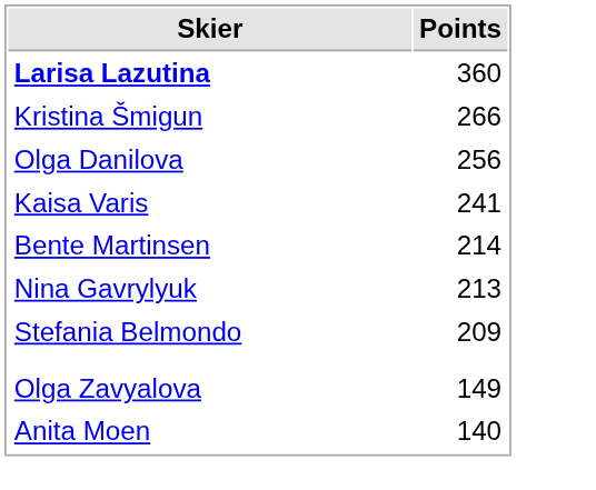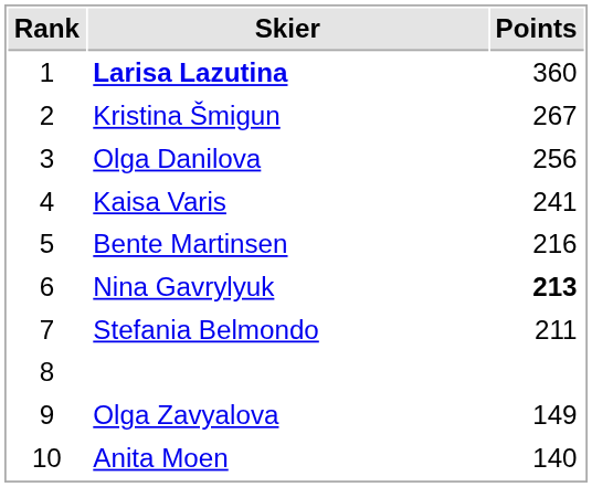 <table cellspacing="1" cellpadding="3" style="border:1px solid #AAAAAA;font-size:86%">
 <tr style="background-color: #E4E4E4;">
+<th style="border-bottom:1px solid #AAAAAA" width=10>Rank</th>
 <th style="border-bottom:1px solid #AAAAAA" width=200>Skier</th>
 <th style="border-bottom:1px solid #AAAAAA" width=20 align=right>Points</th>
 </tr>
 <tr>
+<td align=center>1</td>
 <td> <strong><a href='#'>Larisa Lazutina</a></strong></td>
 <td align=right>360</td>
 </tr>
 <tr>
+<td align=center>2</td>
 <td> <a href='#'>Kristina Šmigun</a></td>
-<td align=right>266</td>
+<td align=right>267</td>
 </tr>
 <tr>
+<td align=center>3</td>
 <td> <a href='#'>Olga Danilova</a></td>
 <td align=right>256</td>
 </tr>
 <tr>
+<td align=center>4</td>
 <td> <a href='#'>Kaisa Varis</a></td>
 <td align=right>241</td>
 </tr>
 <tr>
+<td align=center>5</td>
 <td> <a href='#'>Bente Martinsen</a></td>
-<td align=right>214</td>
+<td align=right>216</td>
 </tr>
 <tr>
+<td align=center>6</td>
 <td> <a href='#'>Nina Gavrylyuk</a></td>
-<td align=right>213</td>
+<td align=right><strong>213</strong></td>
 </tr>
 <tr>
+<td align=center>7</td>
 <td> <a href='#'>Stefania Belmondo</a></td>
-<td align=right>209</td>
+<td align=right>211</td>
 </tr>
 <tr>
+<td align=center>8</td>
 <td></td>
 <td></td>
 </tr>
 <tr>
+<td align=center>9</td>
 <td> <a href='#'>Olga Zavyalova</a></td>
 <td align=right>149</td>
 </tr>
 <tr>
+<td align=center>10</td>
 <td> <a href='#'>Anita Moen</a></td>
 <td align=right>140</td>
 </tr>
 </table>
